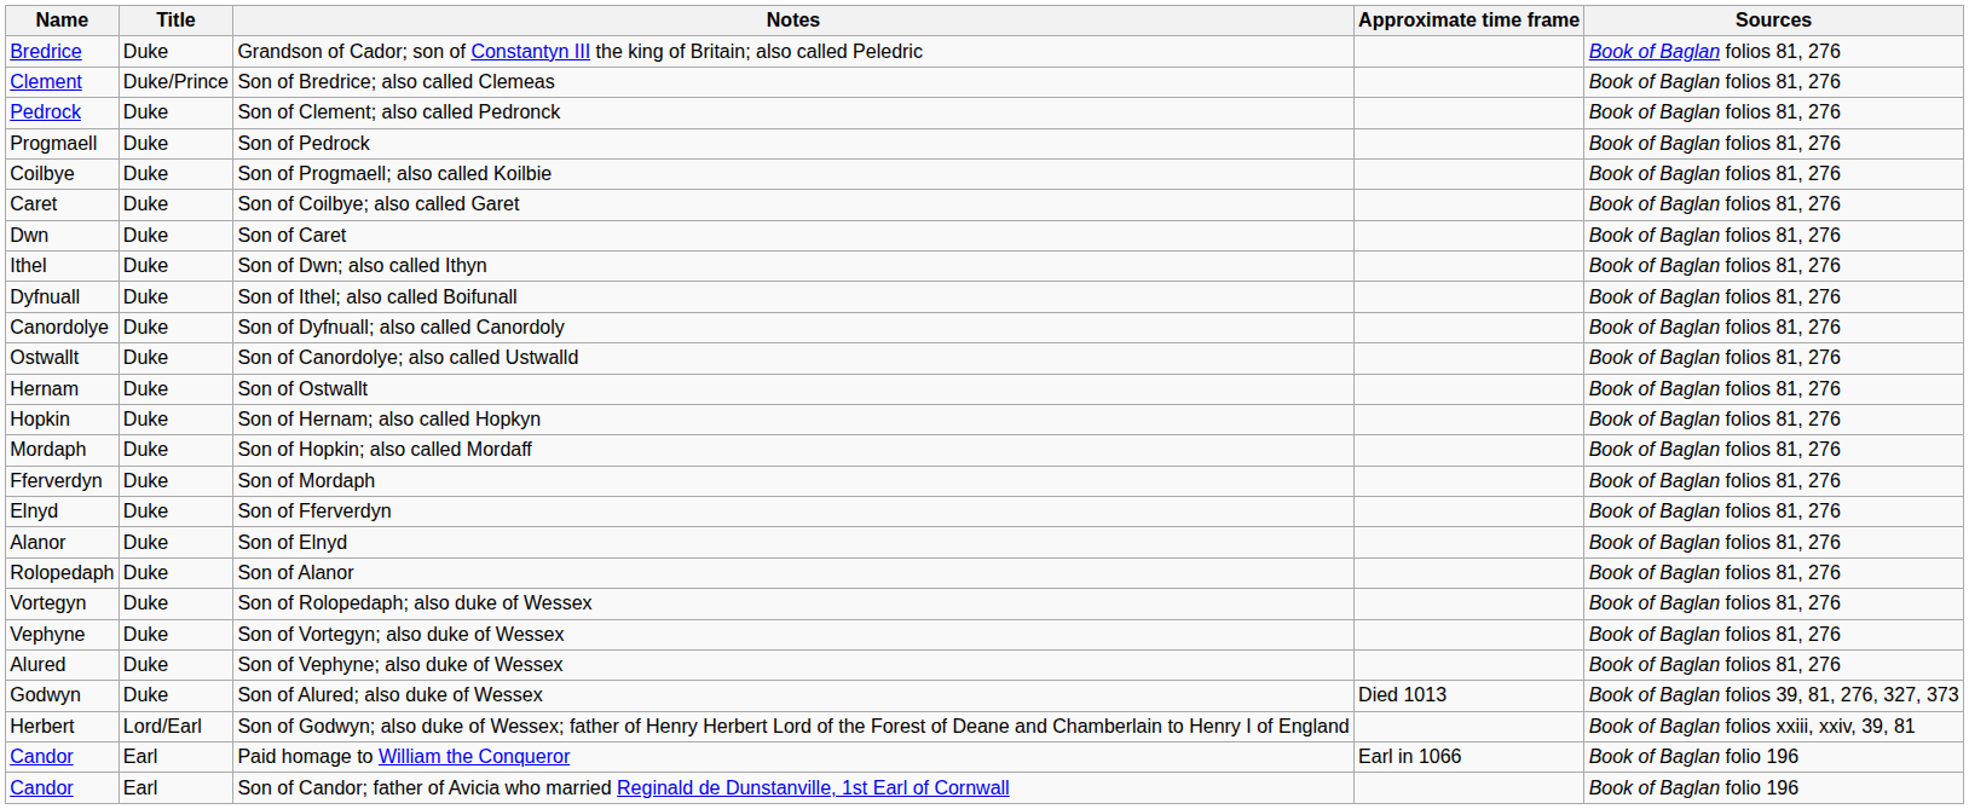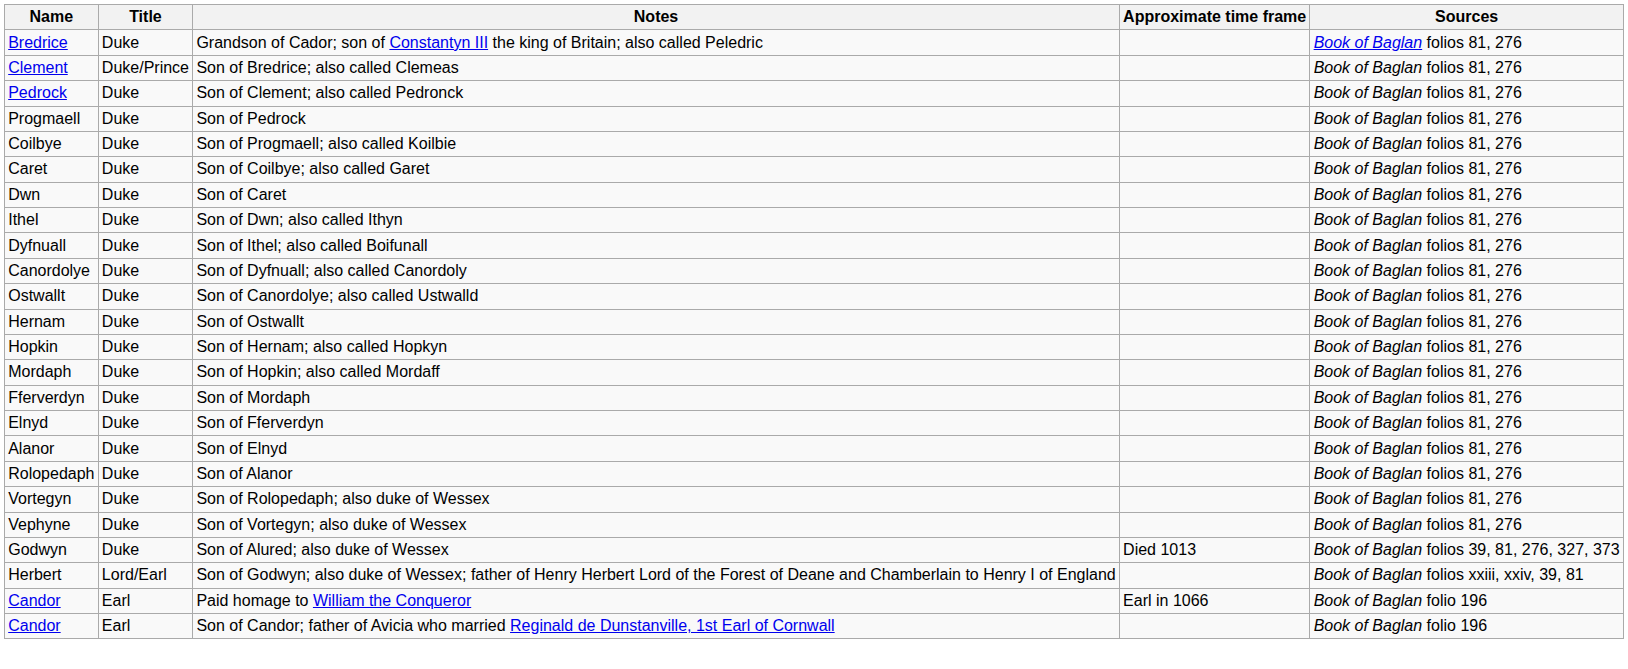 <table class="wikitable">
 <tr>
 <th>Name</th>
 <th>Title</th>
 <th>Notes</th>
 <th>Approximate time frame</th>
 <th>Sources</th>
 </tr>
 <tr>
 <td><a href='#'>Bredrice</a></td>
 <td>Duke</td>
 <td>Grandson of Cador; son of <a href='#'>Constantyn III</a> the king of Britain; also called Peledric</td>
 <td></td>
 <td><em><a href='#'>Book of Baglan</a></em> folios 81, 276</td>
 </tr>
 <tr>
 <td><a href='#'>Clement</a></td>
 <td>Duke/Prince</td>
 <td>Son of Bredrice; also called Clemeas</td>
 <td></td>
 <td><em>Book of Baglan</em> folios 81, 276</td>
 </tr>
 <tr>
 <td><a href='#'>Pedrock</a></td>
 <td>Duke</td>
 <td>Son of Clement; also called Pedronck</td>
 <td></td>
 <td><em>Book of Baglan</em> folios 81, 276</td>
 </tr>
 <tr>
 <td>Progmaell</td>
 <td>Duke</td>
 <td>Son of Pedrock</td>
 <td></td>
 <td><em>Book of Baglan</em> folios 81, 276</td>
 </tr>
 <tr>
 <td>Coilbye</td>
 <td>Duke</td>
 <td>Son of Progmaell; also called Koilbie</td>
 <td></td>
 <td><em>Book of Baglan</em> folios 81, 276</td>
 </tr>
 <tr>
 <td>Caret</td>
 <td>Duke</td>
 <td>Son of Coilbye; also called Garet</td>
 <td></td>
 <td><em>Book of Baglan</em> folios 81, 276</td>
 </tr>
 <tr>
 <td>Dwn</td>
 <td>Duke</td>
 <td>Son of Caret</td>
 <td></td>
 <td><em>Book of Baglan</em> folios 81, 276</td>
 </tr>
 <tr>
 <td>Ithel</td>
 <td>Duke</td>
 <td>Son of Dwn; also called Ithyn</td>
 <td></td>
 <td><em>Book of Baglan</em> folios 81, 276</td>
 </tr>
 <tr>
 <td>Dyfnuall</td>
 <td>Duke</td>
 <td>Son of Ithel; also called Boifunall</td>
 <td></td>
 <td><em>Book of Baglan</em> folios 81, 276</td>
 </tr>
 <tr>
 <td>Canordolye</td>
 <td>Duke</td>
 <td>Son of Dyfnuall; also called Canordoly</td>
 <td></td>
 <td><em>Book of Baglan</em> folios 81, 276</td>
 </tr>
 <tr>
 <td>Ostwallt</td>
 <td>Duke</td>
 <td>Son of Canordolye; also called Ustwalld</td>
 <td></td>
 <td><em>Book of Baglan</em> folios 81, 276</td>
 </tr>
 <tr>
 <td>Hernam</td>
 <td>Duke</td>
 <td>Son of Ostwallt</td>
 <td></td>
 <td><em>Book of Baglan</em> folios 81, 276</td>
 </tr>
 <tr>
 <td>Hopkin</td>
 <td>Duke</td>
 <td>Son of Hernam; also called Hopkyn</td>
 <td></td>
 <td><em>Book of Baglan</em> folios 81, 276</td>
 </tr>
 <tr>
 <td>Mordaph</td>
 <td>Duke</td>
 <td>Son of Hopkin; also called Mordaff</td>
 <td></td>
 <td><em>Book of Baglan</em> folios 81, 276</td>
 </tr>
 <tr>
 <td>Fferverdyn</td>
 <td>Duke</td>
 <td>Son of Mordaph</td>
 <td></td>
 <td><em>Book of Baglan</em> folios 81, 276</td>
 </tr>
 <tr>
 <td>Elnyd</td>
 <td>Duke</td>
 <td>Son of Fferverdyn</td>
 <td></td>
 <td><em>Book of Baglan</em> folios 81, 276</td>
 </tr>
 <tr>
 <td>Alanor</td>
 <td>Duke</td>
 <td>Son of Elnyd</td>
 <td></td>
 <td><em>Book of Baglan</em> folios 81, 276</td>
 </tr>
 <tr>
 <td>Rolopedaph</td>
 <td>Duke</td>
 <td>Son of Alanor</td>
 <td></td>
 <td><em>Book of Baglan</em> folios 81, 276</td>
 </tr>
 <tr>
 <td>Vortegyn</td>
 <td>Duke</td>
 <td>Son of Rolopedaph; also duke of Wessex</td>
 <td></td>
 <td><em>Book of Baglan</em> folios 81, 276</td>
 </tr>
 <tr>
 <td>Vephyne</td>
 <td>Duke</td>
 <td>Son of Vortegyn; also duke of Wessex</td>
 <td></td>
 <td><em>Book of Baglan</em> folios 81, 276</td>
 </tr>
 <tr>
-<td>Alured</td>
-<td>Duke</td>
-<td>Son of Vephyne; also duke of Wessex</td>
-<td></td>
-<td><em>Book of Baglan</em> folios 81, 276</td>
-</tr>
-<tr>
 <td>Godwyn</td>
 <td>Duke</td>
 <td>Son of Alured; also duke of Wessex</td>
 <td>Died 1013</td>
 <td><em>Book of Baglan</em> folios 39, 81, 276, 327, 373</td>
 </tr>
 <tr>
 <td>Herbert</td>
 <td>Lord/Earl</td>
 <td>Son of Godwyn; also duke of Wessex; father of Henry Herbert Lord of the Forest of Deane and Chamberlain to Henry I of England</td>
 <td></td>
 <td><em>Book of Baglan</em> folios xxiii, xxiv, 39, 81</td>
 </tr>
 <tr>
 <td><a href='#'>Candor</a></td>
 <td>Earl</td>
 <td>Paid homage to <a href='#'>William the Conqueror</a></td>
 <td>Earl in 1066</td>
 <td><em>Book of Baglan</em> folio 196</td>
 </tr>
 <tr>
 <td><a href='#'>Candor</a></td>
 <td>Earl</td>
 <td>Son of Candor; father of Avicia who married <a href='#'>Reginald de Dunstanville, 1st Earl of Cornwall</a></td>
 <td></td>
 <td><em>Book of Baglan</em> folio 196</td>
 </tr>
 </table>
